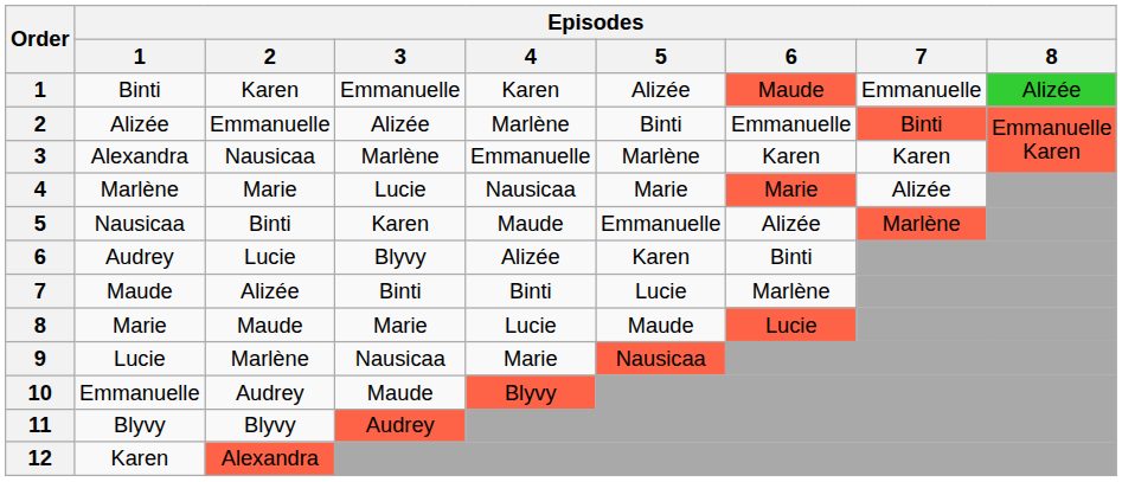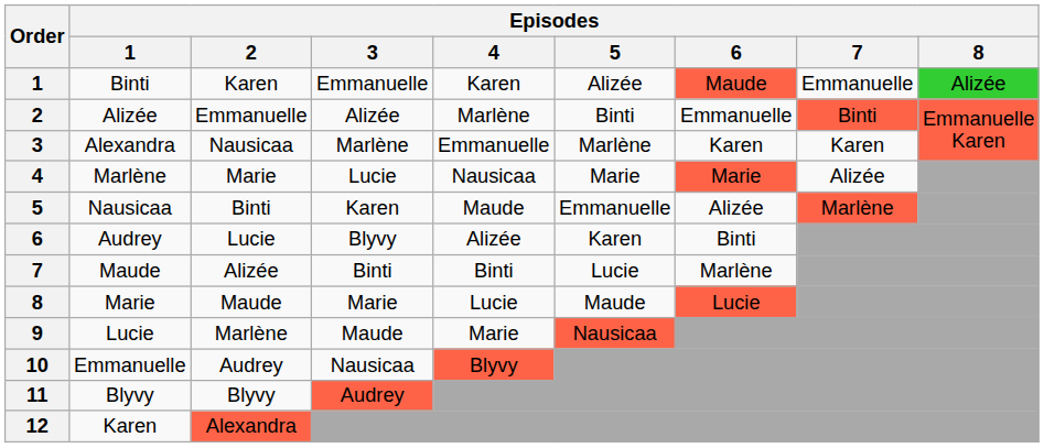 <table class="wikitable" style="text-align:center; font-size:92%">
 <tr>
 <th rowspan="2">Order</th>
 <th colspan="8">Episodes</th>
 </tr>
 <tr>
 <th>1</th>
 <th>2</th>
 <th>3</th>
 <th>4</th>
 <th>5</th>
 <th>6</th>
 <th>7</th>
 <th>8</th>
 </tr>
 <tr>
 <th>1</th>
 <td>Binti</td>
 <td>Karen</td>
 <td>Emmanuelle</td>
 <td>Karen</td>
 <td>Alizée</td>
 <td bgcolor="tomato">Maude</td>
 <td>Emmanuelle</td>
 <td bgcolor="limegreen">Alizée</td>
 </tr>
 <tr>
 <th>2</th>
 <td>Alizée</td>
 <td>Emmanuelle</td>
 <td>Alizée</td>
 <td>Marlène</td>
 <td>Binti</td>
 <td>Emmanuelle</td>
 <td bgcolor="tomato">Binti</td>
 <td rowspan="2" bgcolor="tomato">Emmanuelle<br>Karen</td>
 </tr>
 <tr>
 <th>3</th>
 <td>Alexandra</td>
 <td>Nausicaa</td>
 <td>Marlène</td>
 <td>Emmanuelle</td>
 <td>Marlène</td>
 <td>Karen</td>
 <td>Karen</td>
 </tr>
 <tr>
 <th>4</th>
 <td>Marlène</td>
 <td>Marie</td>
 <td>Lucie</td>
 <td>Nausicaa</td>
 <td>Marie</td>
 <td bgcolor="tomato">Marie</td>
 <td>Alizée</td>
 <td bgcolor="darkgray"></td>
 </tr>
 <tr>
 <th>5</th>
 <td>Nausicaa</td>
 <td>Binti</td>
 <td>Karen</td>
 <td>Maude</td>
 <td>Emmanuelle</td>
 <td>Alizée</td>
 <td bgcolor="tomato">Marlène</td>
 <td bgcolor="darkgray"></td>
 </tr>
 <tr>
 <th>6</th>
 <td>Audrey</td>
 <td>Lucie</td>
 <td>Blyvy</td>
 <td>Alizée</td>
 <td>Karen</td>
 <td>Binti</td>
 <td colspan="2" bgcolor="darkgray"></td>
 </tr>
 <tr>
 <th>7</th>
 <td>Maude</td>
 <td>Alizée</td>
 <td>Binti</td>
 <td>Binti</td>
 <td>Lucie</td>
 <td>Marlène</td>
 <td colspan="2" bgcolor="darkgray"></td>
 </tr>
 <tr>
 <th>8</th>
 <td>Marie</td>
 <td>Maude</td>
 <td>Marie</td>
 <td>Lucie</td>
 <td>Maude</td>
 <td bgcolor="tomato">Lucie</td>
 <td colspan="2" bgcolor="darkgray"></td>
 </tr>
 <tr>
 <th>9</th>
 <td>Lucie</td>
 <td>Marlène</td>
-<td>Nausicaa</td>
+<td>Maude</td>
 <td>Marie</td>
 <td bgcolor="tomato">Nausicaa</td>
 <td colspan="3" bgcolor="darkgray"></td>
 </tr>
 <tr>
 <th>10</th>
 <td>Emmanuelle</td>
 <td>Audrey</td>
-<td>Maude</td>
+<td>Nausicaa</td>
 <td bgcolor="tomato">Blyvy</td>
 <td colspan="4" bgcolor="darkgray"></td>
 </tr>
 <tr>
 <th>11</th>
 <td>Blyvy</td>
 <td>Blyvy</td>
 <td bgcolor="tomato">Audrey</td>
 <td colspan="5" bgcolor="darkgray"></td>
 </tr>
 <tr>
 <th>12</th>
 <td>Karen</td>
 <td bgcolor="tomato">Alexandra</td>
 <td colspan="6" bgcolor="darkgray"></td>
 </tr>
 </table>
